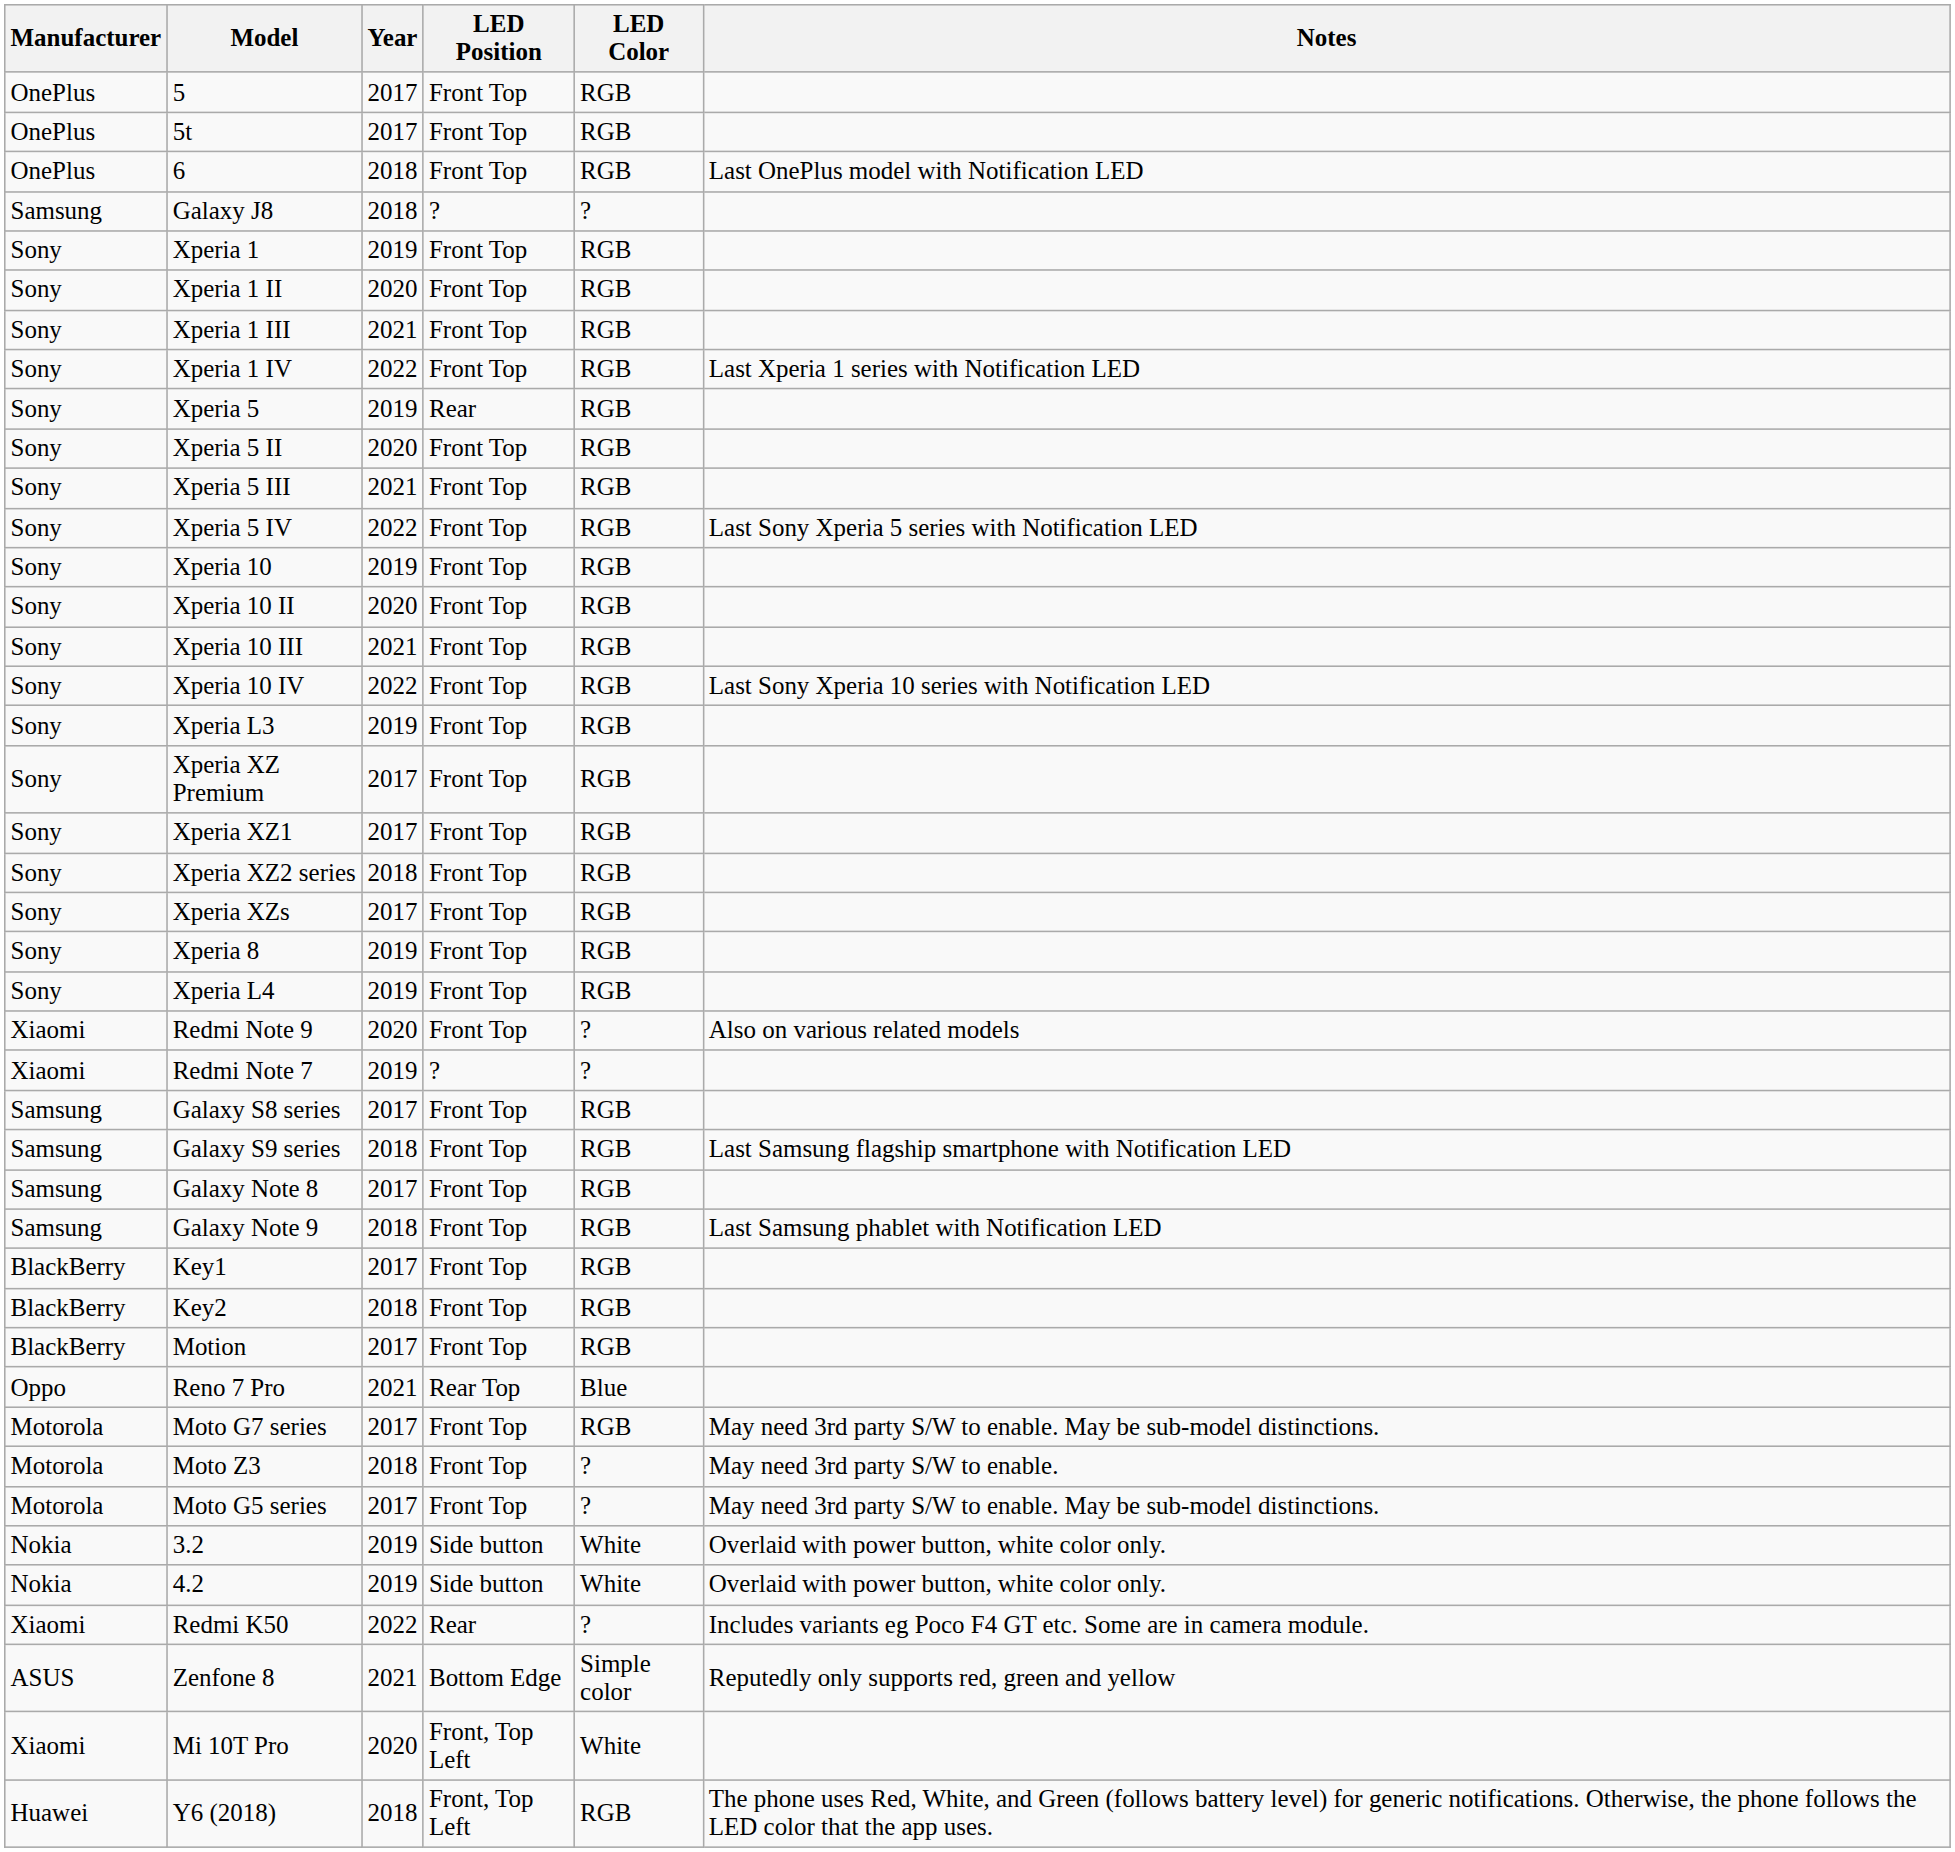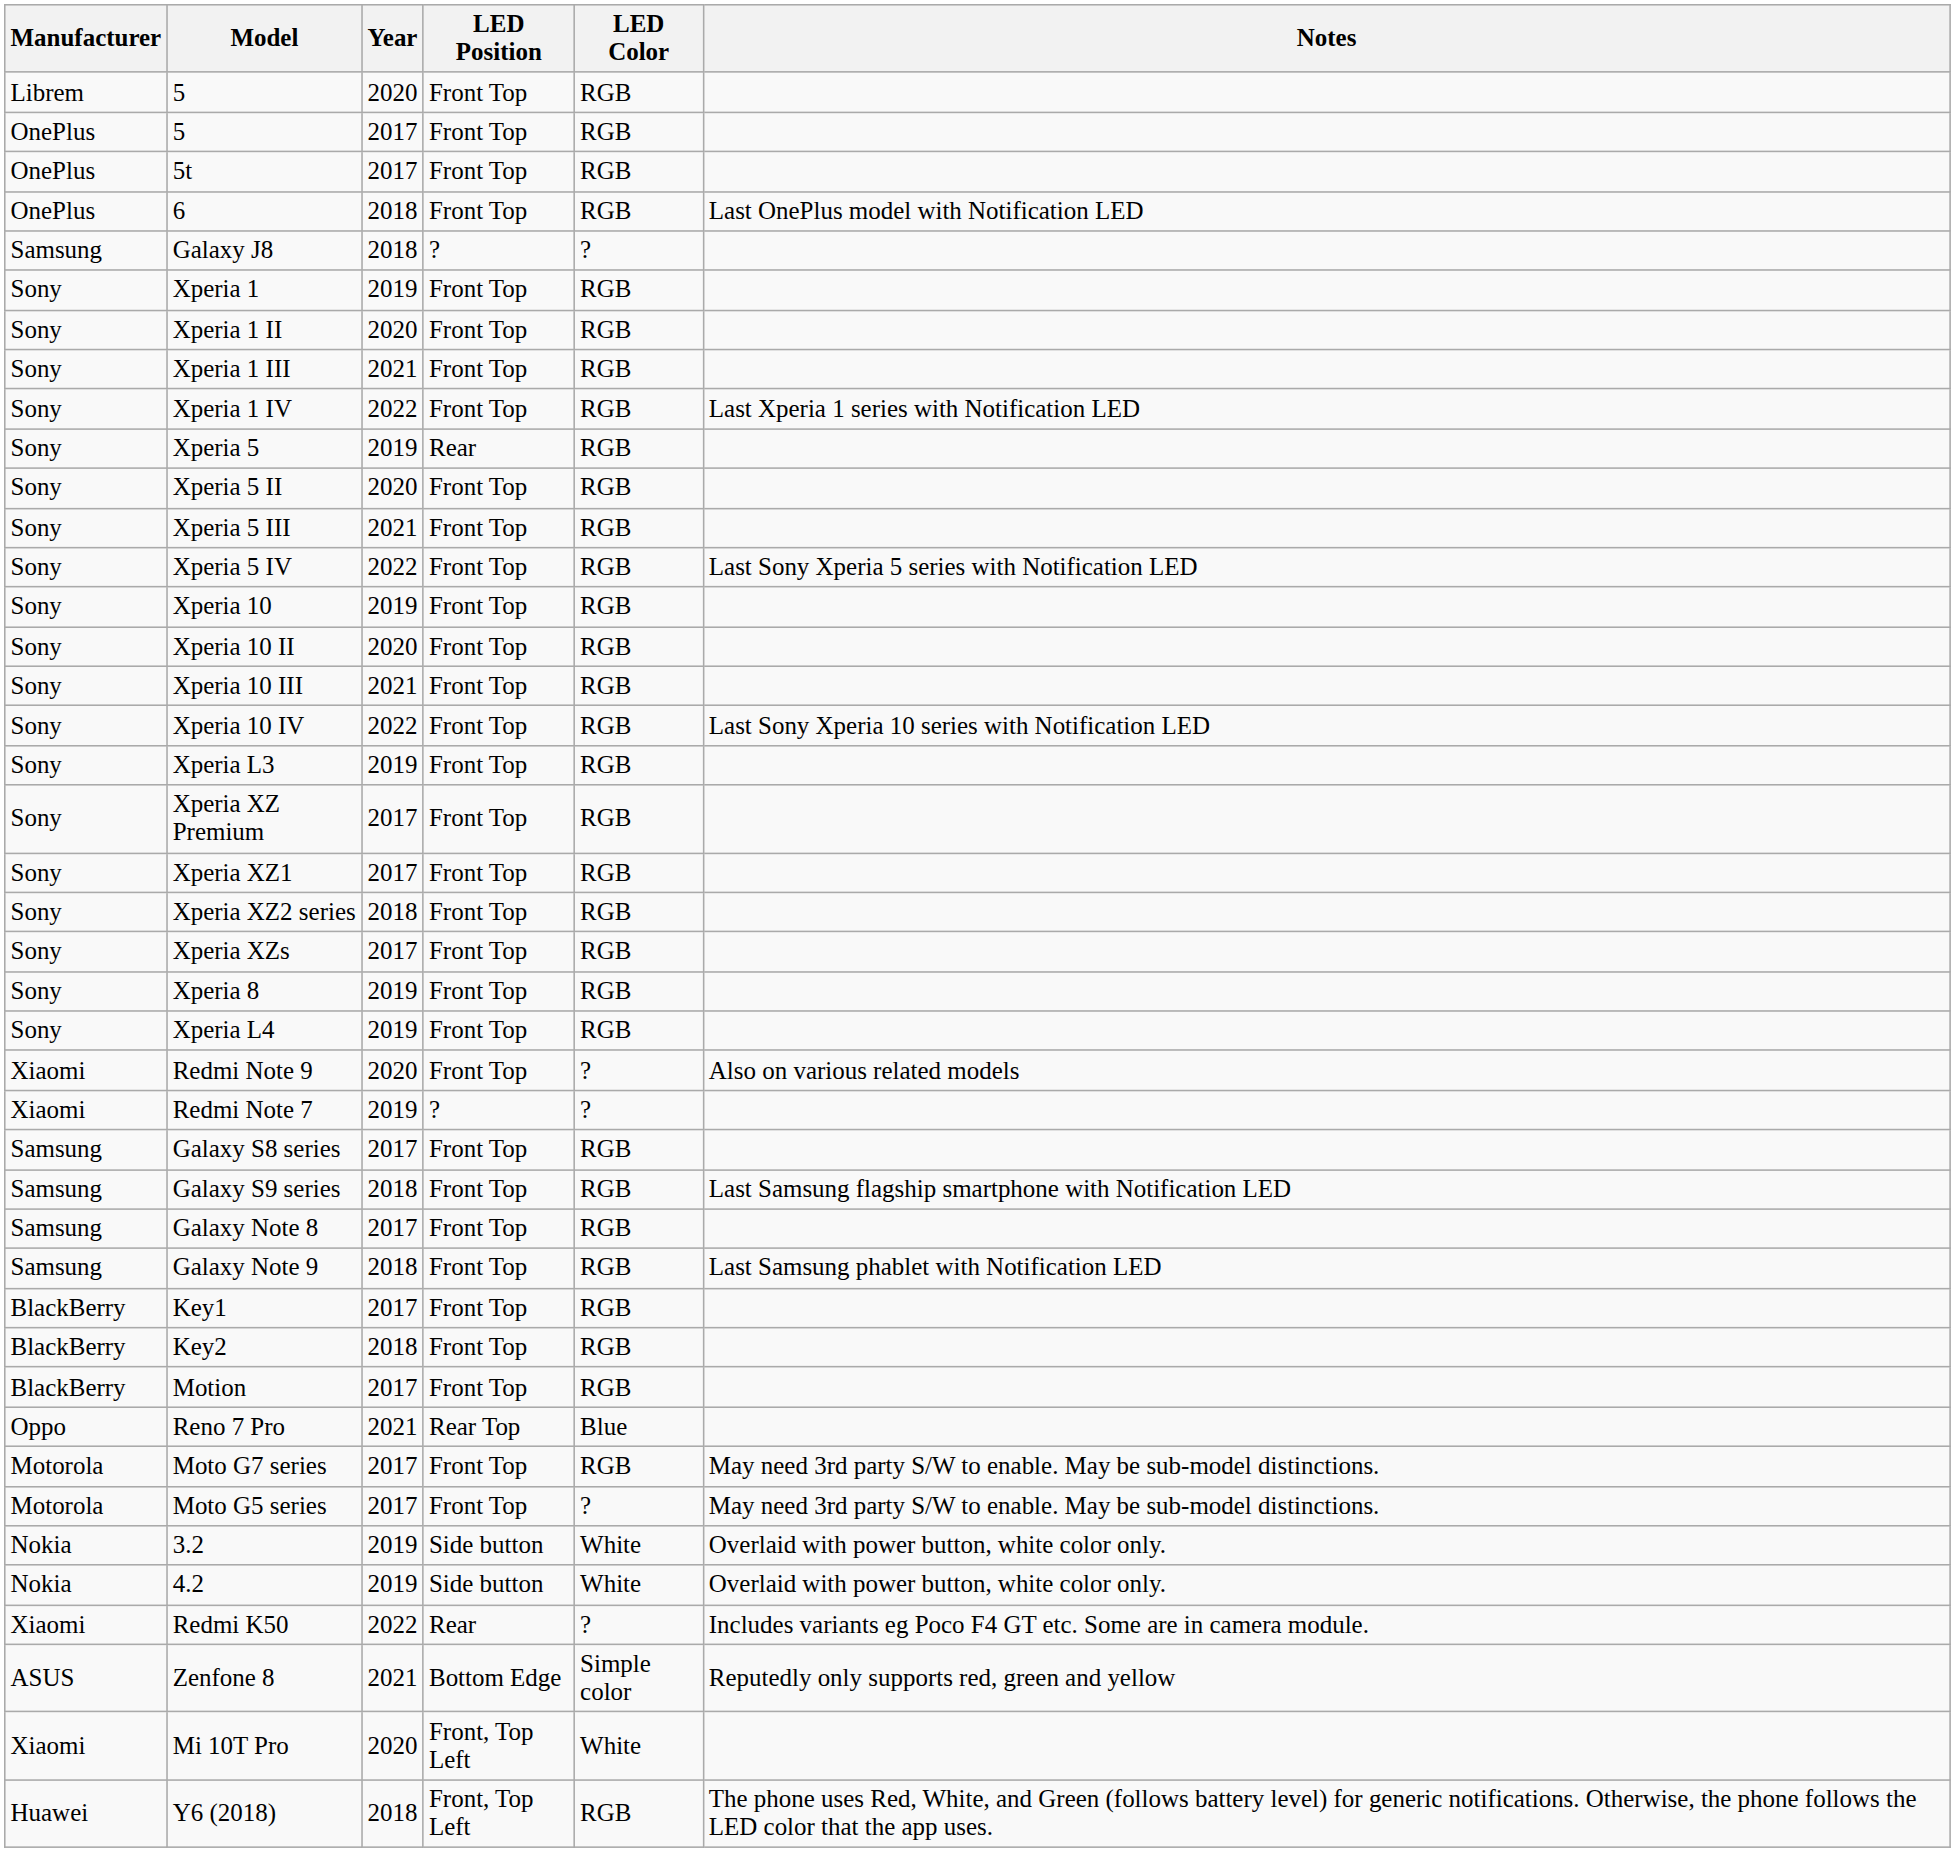 <table class="wikitable sortable">
 <tr>
 <th>Manufacturer</th>
 <th>Model</th>
 <th>Year</th>
 <th>LED Position</th>
 <th>LED Color</th>
 <th>Notes</th>
+</tr>
+<tr>
+<td>Librem</td>
+<td>5</td>
+<td>2020</td>
+<td>Front Top</td>
+<td>RGB</td>
+<td></td>
 </tr>
 <tr>
 <td>OnePlus</td>
 <td>5</td>
 <td>2017</td>
 <td>Front Top</td>
 <td>RGB</td>
 <td></td>
 </tr>
 <tr>
 <td>OnePlus</td>
 <td>5t</td>
 <td>2017</td>
 <td>Front Top</td>
 <td>RGB</td>
 <td></td>
 </tr>
 <tr>
 <td>OnePlus</td>
 <td>6</td>
 <td>2018</td>
 <td>Front Top</td>
 <td>RGB</td>
 <td>Last OnePlus model with Notification LED</td>
 </tr>
 <tr>
 <td>Samsung</td>
 <td>Galaxy J8</td>
 <td>2018</td>
 <td>?</td>
 <td>?</td>
 <td></td>
 </tr>
 <tr>
 <td>Sony</td>
 <td>Xperia 1</td>
 <td>2019</td>
 <td>Front Top</td>
 <td>RGB</td>
 <td></td>
 </tr>
 <tr>
 <td>Sony</td>
 <td>Xperia 1 II</td>
 <td>2020</td>
 <td>Front Top</td>
 <td>RGB</td>
 <td></td>
 </tr>
 <tr>
 <td>Sony</td>
 <td>Xperia 1 III</td>
 <td>2021</td>
 <td>Front Top</td>
 <td>RGB</td>
 <td></td>
 </tr>
 <tr>
 <td>Sony</td>
 <td>Xperia 1 IV</td>
 <td>2022</td>
 <td>Front Top</td>
 <td>RGB</td>
 <td>Last Xperia 1 series with Notification LED</td>
 </tr>
 <tr>
 <td>Sony</td>
 <td>Xperia 5</td>
 <td>2019</td>
 <td>Rear</td>
 <td>RGB</td>
 <td></td>
 </tr>
 <tr>
 <td>Sony</td>
 <td>Xperia 5 II</td>
 <td>2020</td>
 <td>Front Top</td>
 <td>RGB</td>
 <td></td>
 </tr>
 <tr>
 <td>Sony</td>
 <td>Xperia 5 III</td>
 <td>2021</td>
 <td>Front Top</td>
 <td>RGB</td>
 <td></td>
 </tr>
 <tr>
 <td>Sony</td>
 <td>Xperia 5 IV</td>
 <td>2022</td>
 <td>Front Top</td>
 <td>RGB</td>
 <td>Last Sony Xperia 5 series with Notification LED</td>
 </tr>
 <tr>
 <td>Sony</td>
 <td>Xperia 10</td>
 <td>2019</td>
 <td>Front Top</td>
 <td>RGB</td>
 <td></td>
 </tr>
 <tr>
 <td>Sony</td>
 <td>Xperia 10 II</td>
 <td>2020</td>
 <td>Front Top</td>
 <td>RGB</td>
 <td></td>
 </tr>
 <tr>
 <td>Sony</td>
 <td>Xperia 10 III</td>
 <td>2021</td>
 <td>Front Top</td>
 <td>RGB</td>
 <td></td>
 </tr>
 <tr>
 <td>Sony</td>
 <td>Xperia 10 IV</td>
 <td>2022</td>
 <td>Front Top</td>
 <td>RGB</td>
 <td>Last Sony Xperia 10 series with Notification LED</td>
 </tr>
 <tr>
 <td>Sony</td>
 <td>Xperia L3</td>
 <td>2019</td>
 <td>Front Top</td>
 <td>RGB</td>
 <td></td>
 </tr>
 <tr>
 <td>Sony</td>
 <td>Xperia XZ Premium</td>
 <td>2017</td>
 <td>Front Top</td>
 <td>RGB</td>
 <td></td>
 </tr>
 <tr>
 <td>Sony</td>
 <td>Xperia XZ1</td>
 <td>2017</td>
 <td>Front Top</td>
 <td>RGB</td>
 <td></td>
 </tr>
 <tr>
 <td>Sony</td>
 <td>Xperia XZ2 series</td>
 <td>2018</td>
 <td>Front Top</td>
 <td>RGB</td>
 <td></td>
 </tr>
 <tr>
 <td>Sony</td>
 <td>Xperia XZs</td>
 <td>2017</td>
 <td>Front Top</td>
 <td>RGB</td>
 <td></td>
 </tr>
 <tr>
 <td>Sony</td>
 <td>Xperia 8</td>
 <td>2019</td>
 <td>Front Top</td>
 <td>RGB</td>
 <td></td>
 </tr>
 <tr>
 <td>Sony</td>
 <td>Xperia L4</td>
 <td>2019</td>
 <td>Front Top</td>
 <td>RGB</td>
 <td></td>
 </tr>
 <tr>
 <td>Xiaomi</td>
 <td>Redmi Note 9</td>
 <td>2020</td>
 <td>Front Top</td>
 <td>?</td>
 <td>Also on various related models</td>
 </tr>
 <tr>
 <td>Xiaomi</td>
 <td>Redmi Note 7</td>
 <td>2019</td>
 <td>?</td>
 <td>?</td>
 <td></td>
 </tr>
 <tr>
 <td>Samsung</td>
 <td>Galaxy S8 series</td>
 <td>2017</td>
 <td>Front Top</td>
 <td>RGB</td>
 <td></td>
 </tr>
 <tr>
 <td>Samsung</td>
 <td>Galaxy S9 series</td>
 <td>2018</td>
 <td>Front Top</td>
 <td>RGB</td>
 <td>Last Samsung flagship smartphone with Notification LED</td>
 </tr>
 <tr>
 <td>Samsung</td>
 <td>Galaxy Note 8</td>
 <td>2017</td>
 <td>Front Top</td>
 <td>RGB</td>
 <td></td>
 </tr>
 <tr>
 <td>Samsung</td>
 <td>Galaxy Note 9</td>
 <td>2018</td>
 <td>Front Top</td>
 <td>RGB</td>
 <td>Last Samsung phablet with Notification LED</td>
 </tr>
 <tr>
 <td>BlackBerry</td>
 <td>Key1</td>
 <td>2017</td>
 <td>Front Top</td>
 <td>RGB</td>
 <td></td>
 </tr>
 <tr>
 <td>BlackBerry</td>
 <td>Key2</td>
 <td>2018</td>
 <td>Front Top</td>
 <td>RGB</td>
 <td></td>
 </tr>
 <tr>
 <td>BlackBerry</td>
 <td>Motion</td>
 <td>2017</td>
 <td>Front Top</td>
 <td>RGB</td>
 <td></td>
 </tr>
 <tr>
 <td>Oppo</td>
 <td>Reno 7 Pro</td>
 <td>2021</td>
 <td>Rear Top</td>
 <td>Blue</td>
 <td></td>
 </tr>
 <tr>
 <td>Motorola</td>
 <td>Moto G7 series</td>
 <td>2017</td>
 <td>Front Top</td>
 <td>RGB</td>
 <td>May need 3rd party S/W to enable. May be sub-model distinctions.</td>
 </tr>
 <tr>
 <td>Motorola</td>
-<td>Moto Z3</td>
-<td>2018</td>
-<td>Front Top</td>
-<td>?</td>
-<td>May need 3rd party S/W to enable.</td>
-</tr>
-<tr>
-<td>Motorola</td>
 <td>Moto G5 series</td>
 <td>2017</td>
 <td>Front Top</td>
 <td>?</td>
 <td>May need 3rd party S/W to enable. May be sub-model distinctions.</td>
 </tr>
 <tr>
 <td>Nokia</td>
 <td>3.2</td>
 <td>2019</td>
 <td>Side button</td>
 <td>White</td>
 <td>Overlaid with power button, white color only.</td>
 </tr>
 <tr>
 <td>Nokia</td>
 <td>4.2</td>
 <td>2019</td>
 <td>Side button</td>
 <td>White</td>
 <td>Overlaid with power button, white color only.</td>
 </tr>
 <tr>
 <td>Xiaomi</td>
 <td>Redmi K50</td>
 <td>2022</td>
 <td>Rear</td>
 <td>?</td>
 <td>Includes variants eg Poco F4 GT etc. Some are in camera module.</td>
 </tr>
 <tr>
 <td>ASUS</td>
 <td>Zenfone 8</td>
 <td>2021</td>
 <td>Bottom Edge</td>
 <td>Simple color</td>
 <td>Reputedly only supports red, green and yellow</td>
 </tr>
 <tr>
 <td>Xiaomi</td>
 <td>Mi 10T Pro</td>
 <td>2020</td>
 <td>Front, Top Left</td>
 <td>White</td>
 <td></td>
 </tr>
 <tr>
 <td>Huawei</td>
 <td>Y6 (2018)</td>
 <td>2018</td>
 <td>Front, Top Left</td>
 <td>RGB</td>
 <td>The phone uses Red, White, and Green (follows battery level) for generic notifications. Otherwise, the phone follows the LED color that the app uses.</td>
 </tr>
 </table>
